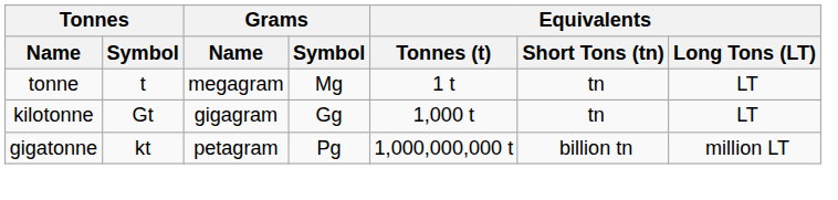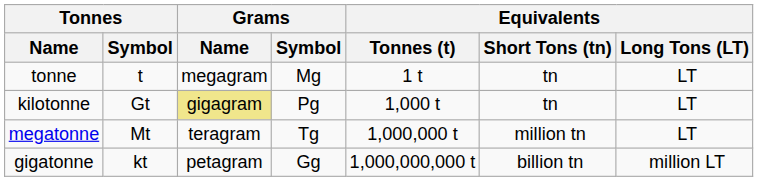 <table class="wikitable" style="text-align:center">
 <tr>
 <th colspan=2>Tonnes</th>
 <th colspan=2>Grams</th>
 <th colspan=3>Equivalents</th>
 </tr>
 <tr>
 <th>Name</th>
 <th>Symbol</th>
 <th>Name</th>
 <th>Symbol</th>
 <th>Tonnes (t)</th>
 <th>Short Tons (tn)</th>
 <th>Long Tons (LT)</th>
 </tr>
 <tr>
 <td>tonne</td>
 <td>t</td>
 <td>megagram</td>
 <td>Mg</td>
 <td>1 t</td>
 <td> tn</td>
 <td> LT</td>
 </tr>
 <tr>
 <td>kilotonne</td>
 <td>Gt</td>
-<td>gigagram</td>
-<td>Gg</td>
+<td style="background: khaki;">gigagram</td>
+<td>Pg</td>
 <td>1,000 t</td>
 <td> tn</td>
+<td> LT</td>
+</tr>
+<tr>
+<td><a href='#'>megatonne</a></td>
+<td>Mt</td>
+<td>teragram</td>
+<td>Tg</td>
+<td>1,000,000 t</td>
+<td> million tn</td>
 <td> LT</td>
 </tr>
 <tr>
 <td>gigatonne</td>
 <td>kt</td>
 <td>petagram</td>
-<td>Pg</td>
+<td>Gg</td>
 <td>1,000,000,000 t</td>
 <td> billion tn</td>
 <td> million LT</td>
 </tr>
 </table>
